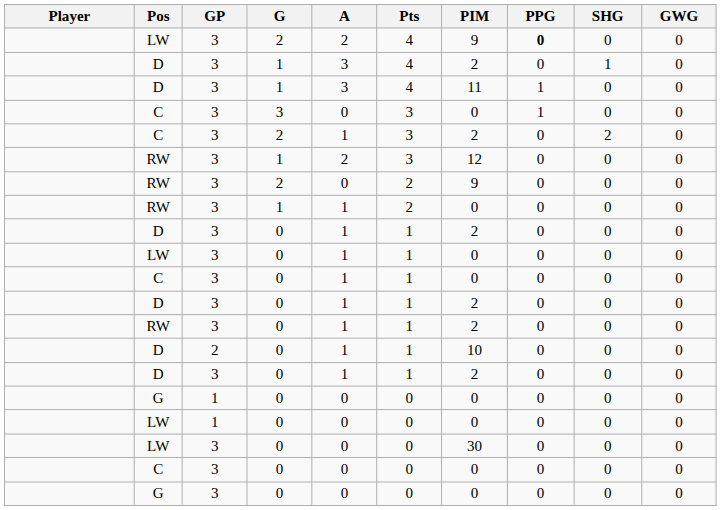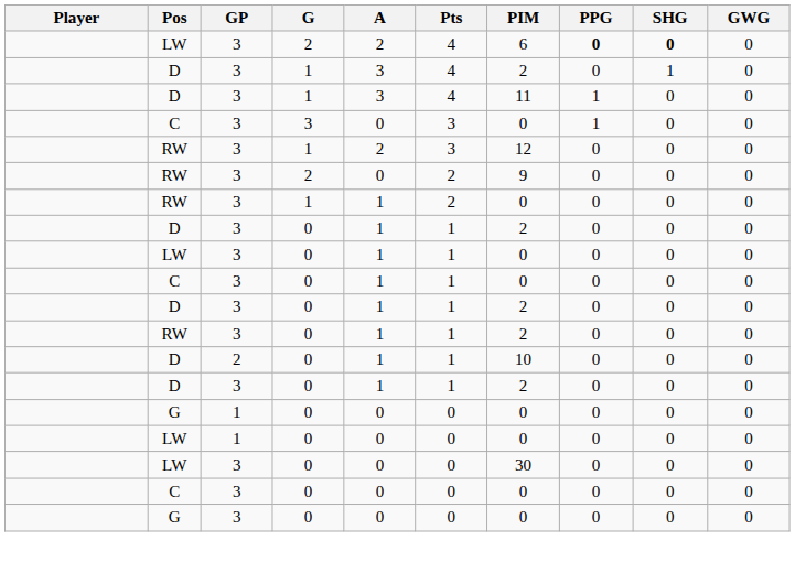 <table class="wikitable sortable" width="60%">
 <tr ALIGN="center">
 <th bgcolor="#DDDDFF" width="10%">Player</th>
 <th bgcolor="#DDDDFF" width="3%" title="Position">Pos</th>
 <th bgcolor="#DDDDFF" width="5%" title="Games played">GP</th>
 <th bgcolor="#DDDDFF" width="5%" title="Goals">G</th>
 <th bgcolor="#DDDDFF" width="5%" title="Assists">A</th>
 <th bgcolor="#DDDDFF" width="5%" title="Points">Pts</th>
 <th bgcolor="#DDDDFF" width="5%" title="Penalties in Minutes">PIM</th>
 <th bgcolor="#DDDDFF" width="5%" title="Power play goals">PPG</th>
 <th bgcolor="#DDDDFF" width="5%" title="Short-handed goals">SHG</th>
 <th bgcolor="#DDDDFF" width="5%" title="Game-winning goals">GWG</th>
 </tr>
 <tr align="center">
 <td align="right"></td>
 <td>LW</td>
 <td>3</td>
 <td>2</td>
 <td>2</td>
 <td>4</td>
-<td>9</td>
+<td>6</td>
 <td><strong>0</strong></td>
-<td>0</td>
+<td><strong>0</strong></td>
 <td>0</td>
 </tr>
 <tr align="center">
 <td align="right"></td>
 <td>D</td>
 <td>3</td>
 <td>1</td>
 <td>3</td>
 <td>4</td>
 <td>2</td>
 <td>0</td>
 <td>1</td>
 <td>0</td>
 </tr>
 <tr align="center">
 <td align="right"></td>
 <td>D</td>
 <td>3</td>
 <td>1</td>
 <td>3</td>
 <td>4</td>
 <td>11</td>
 <td>1</td>
 <td>0</td>
 <td>0</td>
 </tr>
 <tr align="center">
 <td align="right"></td>
 <td>C</td>
 <td>3</td>
 <td>3</td>
 <td>0</td>
 <td>3</td>
 <td>0</td>
 <td>1</td>
 <td>0</td>
-<td>0</td>
-</tr>
-<tr align="center">
-<td align="right"></td>
-<td>C</td>
-<td>3</td>
-<td>2</td>
-<td>1</td>
-<td>3</td>
-<td>2</td>
-<td>0</td>
-<td>2</td>
 <td>0</td>
 </tr>
 <tr align="center">
 <td align="right"></td>
 <td>RW</td>
 <td>3</td>
 <td>1</td>
 <td>2</td>
 <td>3</td>
 <td>12</td>
 <td>0</td>
 <td>0</td>
 <td>0</td>
 </tr>
 <tr align="center">
 <td align="right"></td>
 <td>RW</td>
 <td>3</td>
 <td>2</td>
 <td>0</td>
 <td>2</td>
 <td>9</td>
 <td>0</td>
 <td>0</td>
 <td>0</td>
 </tr>
 <tr align="center">
 <td align="right"></td>
 <td>RW</td>
 <td>3</td>
 <td>1</td>
 <td>1</td>
 <td>2</td>
 <td>0</td>
 <td>0</td>
 <td>0</td>
 <td>0</td>
 </tr>
 <tr align="center">
 <td align="right"></td>
 <td>D</td>
 <td>3</td>
 <td>0</td>
 <td>1</td>
 <td>1</td>
 <td>2</td>
 <td>0</td>
 <td>0</td>
 <td>0</td>
 </tr>
 <tr align="center">
 <td align="right"></td>
 <td>LW</td>
 <td>3</td>
 <td>0</td>
 <td>1</td>
 <td>1</td>
 <td>0</td>
 <td>0</td>
 <td>0</td>
 <td>0</td>
 </tr>
 <tr align="center">
 <td align="right"></td>
 <td>C</td>
 <td>3</td>
 <td>0</td>
 <td>1</td>
 <td>1</td>
 <td>0</td>
 <td>0</td>
 <td>0</td>
 <td>0</td>
 </tr>
 <tr align="center">
 <td align="right"></td>
 <td>D</td>
 <td>3</td>
 <td>0</td>
 <td>1</td>
 <td>1</td>
 <td>2</td>
 <td>0</td>
 <td>0</td>
 <td>0</td>
 </tr>
 <tr align="center">
 <td align="right"></td>
 <td>RW</td>
 <td>3</td>
 <td>0</td>
 <td>1</td>
 <td>1</td>
 <td>2</td>
 <td>0</td>
 <td>0</td>
 <td>0</td>
 </tr>
 <tr align="center">
 <td align="right"></td>
 <td>D</td>
 <td>2</td>
 <td>0</td>
 <td>1</td>
 <td>1</td>
 <td>10</td>
 <td>0</td>
 <td>0</td>
 <td>0</td>
 </tr>
 <tr align="center">
 <td align="right"></td>
 <td>D</td>
 <td>3</td>
 <td>0</td>
 <td>1</td>
 <td>1</td>
 <td>2</td>
 <td>0</td>
 <td>0</td>
 <td>0</td>
 </tr>
 <tr align="center">
 <td align="right"></td>
 <td>G</td>
 <td>1</td>
 <td>0</td>
 <td>0</td>
 <td>0</td>
 <td>0</td>
 <td>0</td>
 <td>0</td>
 <td>0</td>
 </tr>
 <tr align="center">
 <td align="right"></td>
 <td>LW</td>
 <td>1</td>
 <td>0</td>
 <td>0</td>
 <td>0</td>
 <td>0</td>
 <td>0</td>
 <td>0</td>
 <td>0</td>
 </tr>
 <tr align="center">
 <td align="right"></td>
 <td>LW</td>
 <td>3</td>
 <td>0</td>
 <td>0</td>
 <td>0</td>
 <td>30</td>
 <td>0</td>
 <td>0</td>
 <td>0</td>
 </tr>
 <tr align="center">
 <td align="right"></td>
 <td>C</td>
 <td>3</td>
 <td>0</td>
 <td>0</td>
 <td>0</td>
 <td>0</td>
 <td>0</td>
 <td>0</td>
 <td>0</td>
 </tr>
 <tr align="center">
 <td align="right"></td>
 <td>G</td>
 <td>3</td>
 <td>0</td>
 <td>0</td>
 <td>0</td>
 <td>0</td>
 <td>0</td>
 <td>0</td>
 <td>0</td>
 </tr>
 </table>
